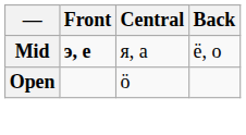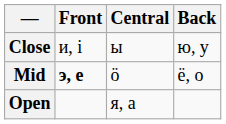 <table class="wikitable">
 <tr>
 <th>—</th>
 <th>Front</th>
 <th>Central</th>
 <th>Back</th>
 </tr>
 <tr>
+<th>Close</th>
+<td>и, і</td>
+<td>ы</td>
+<td>ю, у</td>
+</tr>
+<tr>
 <th>Mid</th>
 <td><strong>э, е</strong></td>
-<td>я, а</td>
+<td>ӧ</td>
 <td>ё, о</td>
 </tr>
 <tr>
 <th>Open</th>
 <td></td>
-<td>ӧ</td>
+<td>я, а</td>
 <td></td>
 </tr>
 </table>
